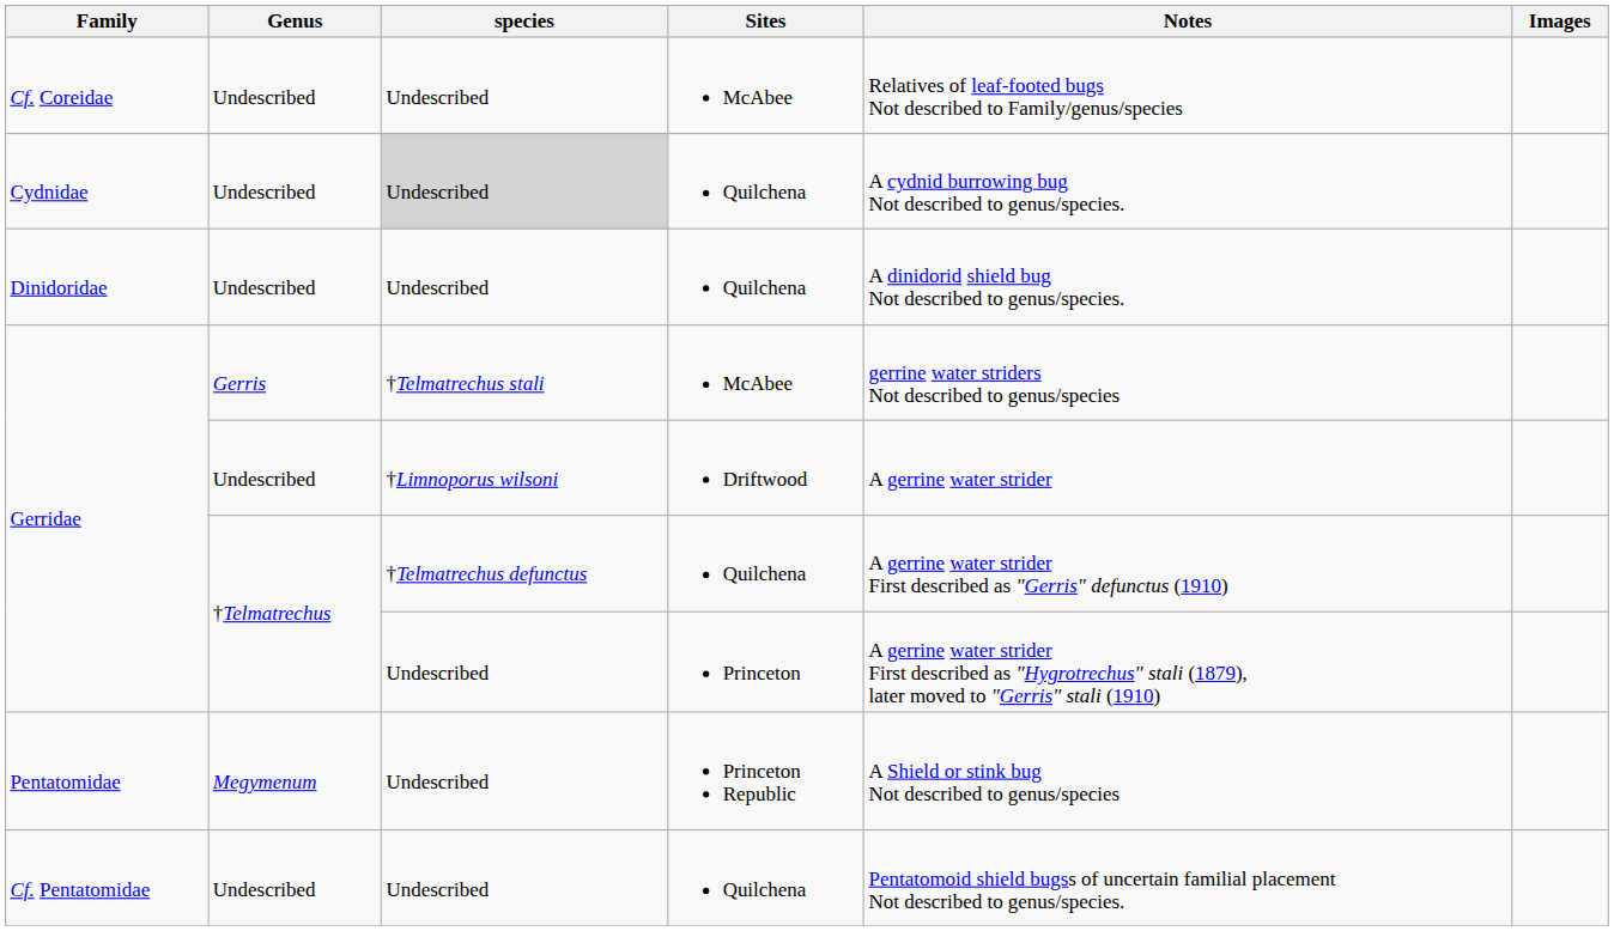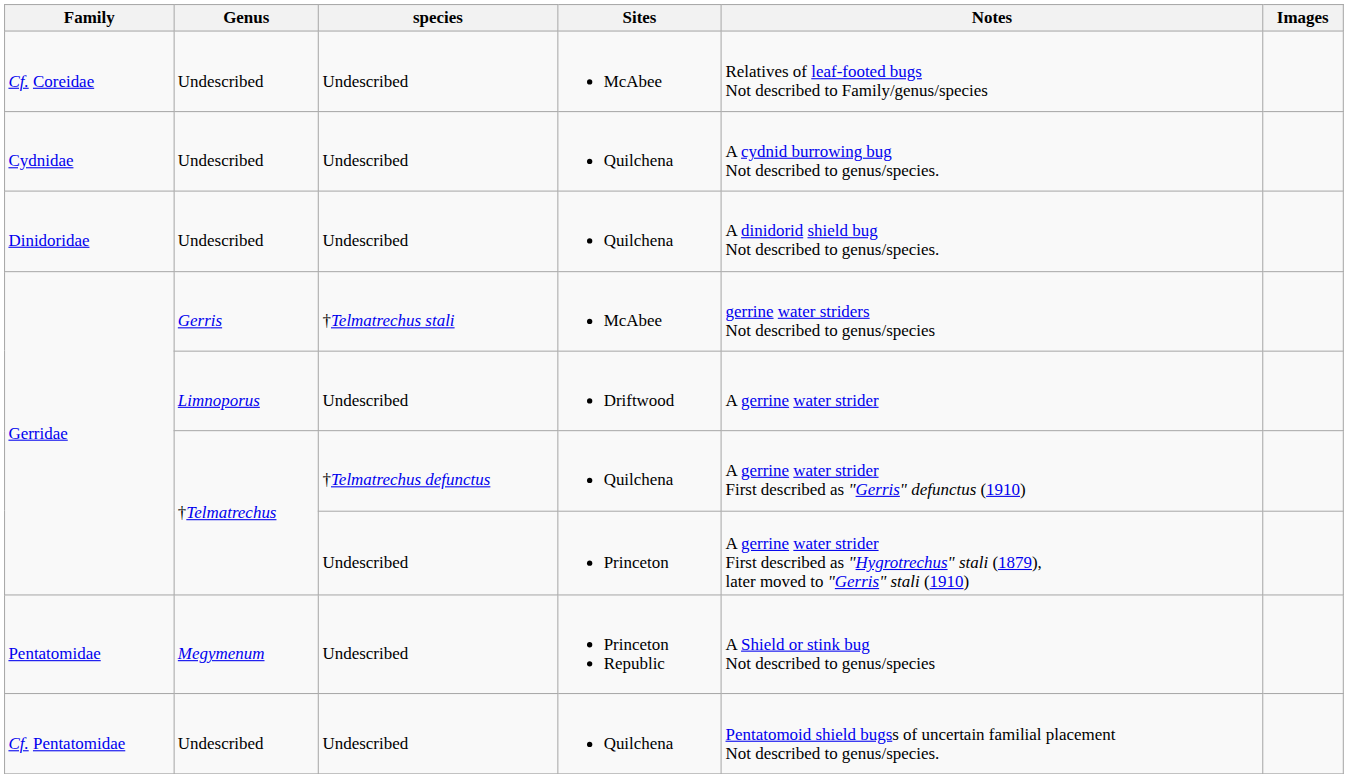 <table class="wikitable sortable"  style="margin:auto; width:100%;">
 <tr>
 <th>Family</th>
 <th>Genus</th>
 <th>species</th>
 <th>Sites</th>
 <th>Notes</th>
 <th>Images</th>
 </tr>
 <tr>
 <td><br><em><a href='#'>Cf.</a></em> <a href='#'>Coreidae</a></td>
 <td><br>Undescribed</td>
 <td><br>Undescribed</td>
 <td><br><ul><li>McAbee</li></ul></td>
 <td><br>Relatives of <a href='#'>leaf-footed bugs</a><br>Not described to Family/genus/species</td>
 <td></td>
 </tr>
 <tr>
 <td><br><a href='#'>Cydnidae</a></td>
 <td><br>Undescribed</td>
-<td style="background: lightgrey;"><br>Undescribed</td>
+<td><br>Undescribed</td>
 <td><br><ul><li>Quilchena</li></ul></td>
 <td><br>A <a href='#'>cydnid burrowing bug</a><br>Not described to genus/species.</td>
 <td></td>
 </tr>
 <tr>
 <td><br><a href='#'>Dinidoridae</a></td>
 <td><br>Undescribed</td>
 <td><br>Undescribed</td>
 <td><br><ul><li>Quilchena</li></ul></td>
 <td><br>A <a href='#'>dinidorid</a> <a href='#'>shield bug</a><br>Not described to genus/species.</td>
 <td></td>
 </tr>
 <tr>
 <td rowspan=4><a href='#'>Gerridae</a></td>
 <td><br><em><a href='#'>Gerris</a></em></td>
 <td><br>†<em><a href='#'>Telmatrechus stali</a></em></td>
 <td><br><ul><li>McAbee</li></ul></td>
 <td><br><a href='#'>gerrine</a> <a href='#'>water striders</a><br>Not described to genus/species</td>
 <td></td>
 </tr>
 <tr>
+<td><br><em><a href='#'>Limnoporus</a></em></td>
 <td><br>Undescribed</td>
-<td><br>†<em><a href='#'>Limnoporus wilsoni</a></em></td>
 <td><br><ul><li>Driftwood</li></ul></td>
 <td><br>A <a href='#'>gerrine</a> <a href='#'>water strider</a></td>
 <td></td>
 </tr>
 <tr>
 <td rowspan=2>†<em><a href='#'>Telmatrechus</a></em></td>
 <td><br>†<em><a href='#'>Telmatrechus defunctus</a></em></td>
 <td><br><ul><li>Quilchena</li></ul></td>
 <td><br>A <a href='#'>gerrine</a> <a href='#'>water strider</a><br> First described as <em>"<a href='#'>Gerris</a>" defunctus</em> (<a href='#'>1910</a>)</td>
 <td><br></td>
 </tr>
 <tr>
 <td><br>Undescribed</td>
 <td><br><ul><li>Princeton</li></ul></td>
 <td><br>A <a href='#'>gerrine</a> <a href='#'>water strider</a><br> First described as <em>"<a href='#'>Hygrotrechus</a>" stali</em> (<a href='#'>1879</a>),<br> later moved to <em>"<a href='#'>Gerris</a>" stali</em> (<a href='#'>1910</a>)</td>
 <td><br></td>
 </tr>
 <tr>
 <td><br><a href='#'>Pentatomidae</a></td>
 <td><br><em><a href='#'>Megymenum</a></em></td>
 <td><br>Undescribed</td>
 <td><br><ul><li>Princeton</li><li>Republic</li></ul></td>
 <td><br>A <a href='#'>Shield or stink bug</a><br>Not described to genus/species</td>
 <td><br></td>
 </tr>
 <tr>
 <td><br><em><a href='#'>Cf.</a></em> <a href='#'>Pentatomidae</a></td>
 <td><br>Undescribed</td>
 <td><br>Undescribed</td>
 <td><br><ul><li>Quilchena</li></ul></td>
 <td><br><a href='#'>Pentatomoid shield bugs</a>s of uncertain familial placement<br>Not described to genus/species.</td>
 <td></td>
 </tr>
 <tr>
 </tr>
 </table>
